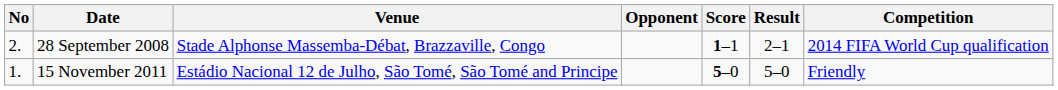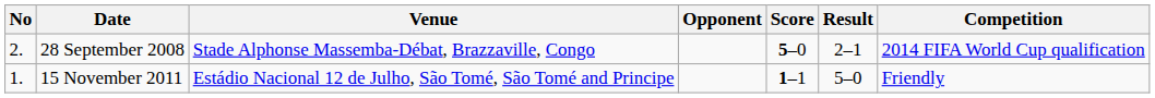 <table class="wikitable" style="font-size:100%;">
 <tr>
 <th>No</th>
 <th>Date</th>
 <th>Venue</th>
 <th>Opponent</th>
 <th>Score</th>
 <th>Result</th>
 <th>Competition</th>
 </tr>
 <tr>
 <td>2.</td>
 <td>28 September 2008</td>
 <td><a href='#'>Stade Alphonse Massemba-Débat</a>, <a href='#'>Brazzaville</a>, <a href='#'>Congo</a></td>
 <td></td>
-<td align=center><strong>1</strong>–1</td>
+<td align=center><strong>5</strong>–0</td>
 <td align=center>2–1</td>
 <td><a href='#'>2014 FIFA World Cup qualification</a></td>
 </tr>
 <tr>
 <td>1.</td>
 <td>15 November 2011</td>
 <td><a href='#'>Estádio Nacional 12 de Julho</a>, <a href='#'>São Tomé</a>, <a href='#'>São Tomé and Principe</a></td>
 <td></td>
-<td align=center><strong>5</strong>–0</td>
+<td align=center><strong>1</strong>–1</td>
 <td align=center>5–0</td>
 <td><a href='#'>Friendly</a></td>
 </tr>
 </table>
